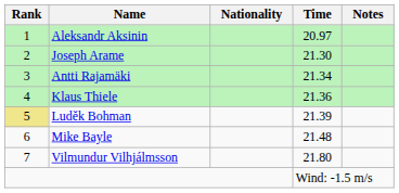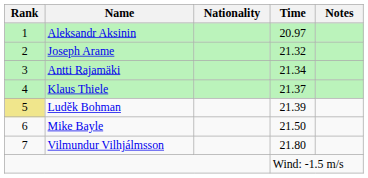 <table class="wikitable sortable" style="text-align:center;width: 55%">
 <tr>
 <th>Rank</th>
 <th>Name</th>
 <th>Nationality</th>
 <th>Time</th>
 <th>Notes</th>
 </tr>
 <tr bgcolor=bbf3bb>
 <td>1</td>
 <td align=left><a href='#'>Aleksandr Aksinin</a></td>
 <td align=left></td>
 <td>20.97</td>
 <td></td>
 </tr>
 <tr bgcolor=bbf3bb>
 <td>2</td>
 <td align=left><a href='#'>Joseph Arame</a></td>
 <td align=left></td>
-<td>21.30</td>
+<td>21.32</td>
 <td></td>
 </tr>
 <tr bgcolor=bbf3bb>
 <td>3</td>
 <td align=left><a href='#'>Antti Rajamäki</a></td>
 <td align=left></td>
 <td>21.34</td>
 <td></td>
 </tr>
 <tr bgcolor=bbf3bb>
 <td>4</td>
 <td align=left><a href='#'>Klaus Thiele</a></td>
 <td align=left></td>
-<td>21.36</td>
+<td>21.37</td>
 <td></td>
 </tr>
 <tr>
 <td style="background: khaki;">5</td>
 <td align=left><a href='#'>Luděk Bohman</a></td>
 <td align=left></td>
 <td>21.39</td>
 <td></td>
 </tr>
 <tr>
 <td>6</td>
 <td align=left><a href='#'>Mike Bayle</a></td>
 <td align=left></td>
-<td>21.48</td>
+<td>21.50</td>
 <td></td>
 </tr>
 <tr>
 <td>7</td>
 <td align=left><a href='#'>Vilmundur Vilhjálmsson</a></td>
 <td align=left></td>
 <td>21.80</td>
 <td></td>
 </tr>
 <tr class="sortbottom">
 <td colspan="3"></td>
 <td colspan="2" style="text-align:left;">Wind: -1.5 m/s</td>
 </tr>
 </table>
